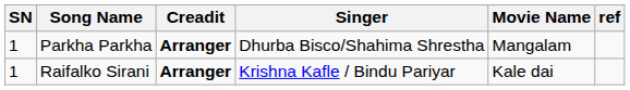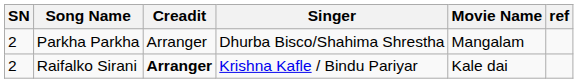 <table class="wikitable sortable">
 <tr>
 <th>SN</th>
 <th>Song Name</th>
 <th>Creadit</th>
 <th>Singer</th>
 <th>Movie Name</th>
 <th>ref</th>
 </tr>
 <tr>
-<td>1</td>
+<td>2</td>
 <td>Parkha Parkha</td>
-<td><strong>Arranger</strong></td>
+<td>Arranger</td>
 <td>Dhurba Bisco/Shahima Shrestha</td>
 <td>Mangalam</td>
 <td></td>
 </tr>
 <tr>
-<td>1</td>
+<td>2</td>
 <td>Raifalko Sirani</td>
 <td><strong>Arranger</strong></td>
 <td><a href='#'>Krishna Kafle</a> / Bindu Pariyar</td>
 <td>Kale dai</td>
 <td></td>
 </tr>
 </table>
